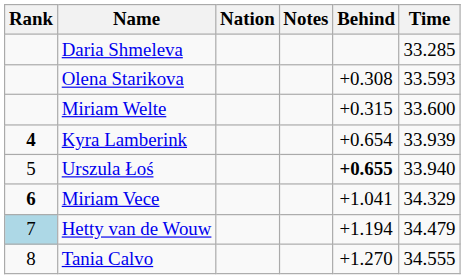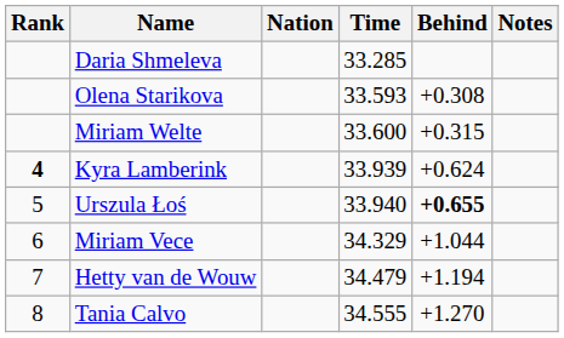 <table class="wikitable sortable" style="text-align:center">
 <tr>
 <th>Rank</th>
 <th>Name</th>
 <th>Nation</th>
+<th>Time</th>
+<th>Behind</th>
 <th>Notes</th>
-<th>Behind</th>
-<th>Time</th>
 </tr>
 <tr>
 <td></td>
 <td align=left><a href='#'>Daria Shmeleva</a></td>
 <td align=left></td>
+<td>33.285</td>
 <td></td>
 <td></td>
-<td>33.285</td>
 </tr>
 <tr>
 <td></td>
 <td align=left><a href='#'>Olena Starikova</a></td>
 <td align=left></td>
+<td>33.593</td>
+<td>+0.308</td>
 <td></td>
-<td>+0.308</td>
-<td>33.593</td>
 </tr>
 <tr>
 <td></td>
 <td align=left><a href='#'>Miriam Welte</a></td>
 <td align=left></td>
+<td>33.600</td>
+<td>+0.315</td>
 <td></td>
-<td>+0.315</td>
-<td>33.600</td>
 </tr>
 <tr>
 <td><strong>4</strong></td>
 <td align=left><a href='#'>Kyra Lamberink</a></td>
 <td align=left></td>
+<td>33.939</td>
+<td>+0.624</td>
 <td></td>
-<td>+0.654</td>
-<td>33.939</td>
 </tr>
 <tr>
 <td>5</td>
 <td align=left><a href='#'>Urszula Łoś</a></td>
 <td align=left></td>
+<td>33.940</td>
+<td><strong>+0.655</strong></td>
 <td></td>
-<td><strong>+0.655</strong></td>
-<td>33.940</td>
 </tr>
 <tr>
-<td><strong>6</strong></td>
+<td>6</td>
 <td align=left><a href='#'>Miriam Vece</a></td>
 <td align=left></td>
+<td>34.329</td>
+<td>+1.044</td>
 <td></td>
-<td>+1.041</td>
-<td>34.329</td>
 </tr>
 <tr>
-<td style="background: lightblue;">7</td>
+<td>7</td>
 <td align=left><a href='#'>Hetty van de Wouw</a></td>
 <td align=left></td>
+<td>34.479</td>
+<td>+1.194</td>
 <td></td>
-<td>+1.194</td>
-<td>34.479</td>
 </tr>
 <tr>
 <td>8</td>
 <td align=left><a href='#'>Tania Calvo</a></td>
 <td align=left></td>
+<td>34.555</td>
+<td>+1.270</td>
 <td></td>
-<td>+1.270</td>
-<td>34.555</td>
 </tr>
 </table>
